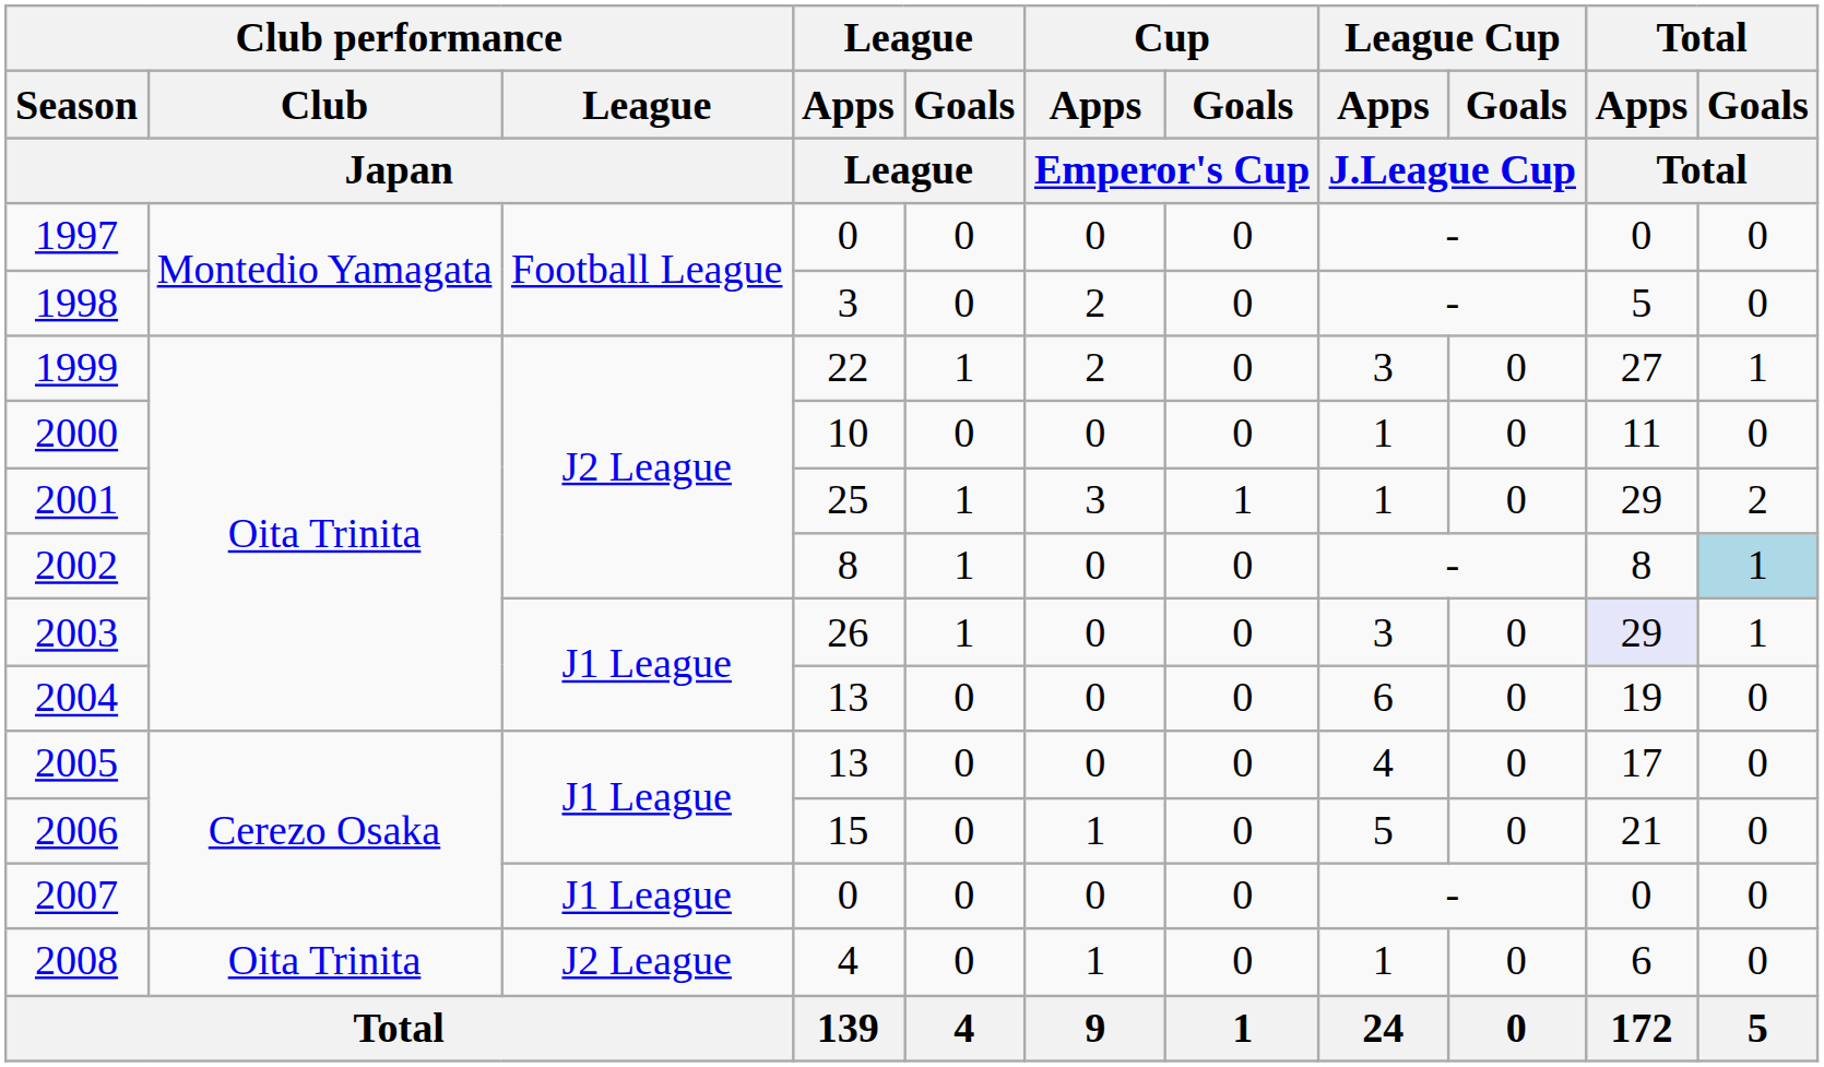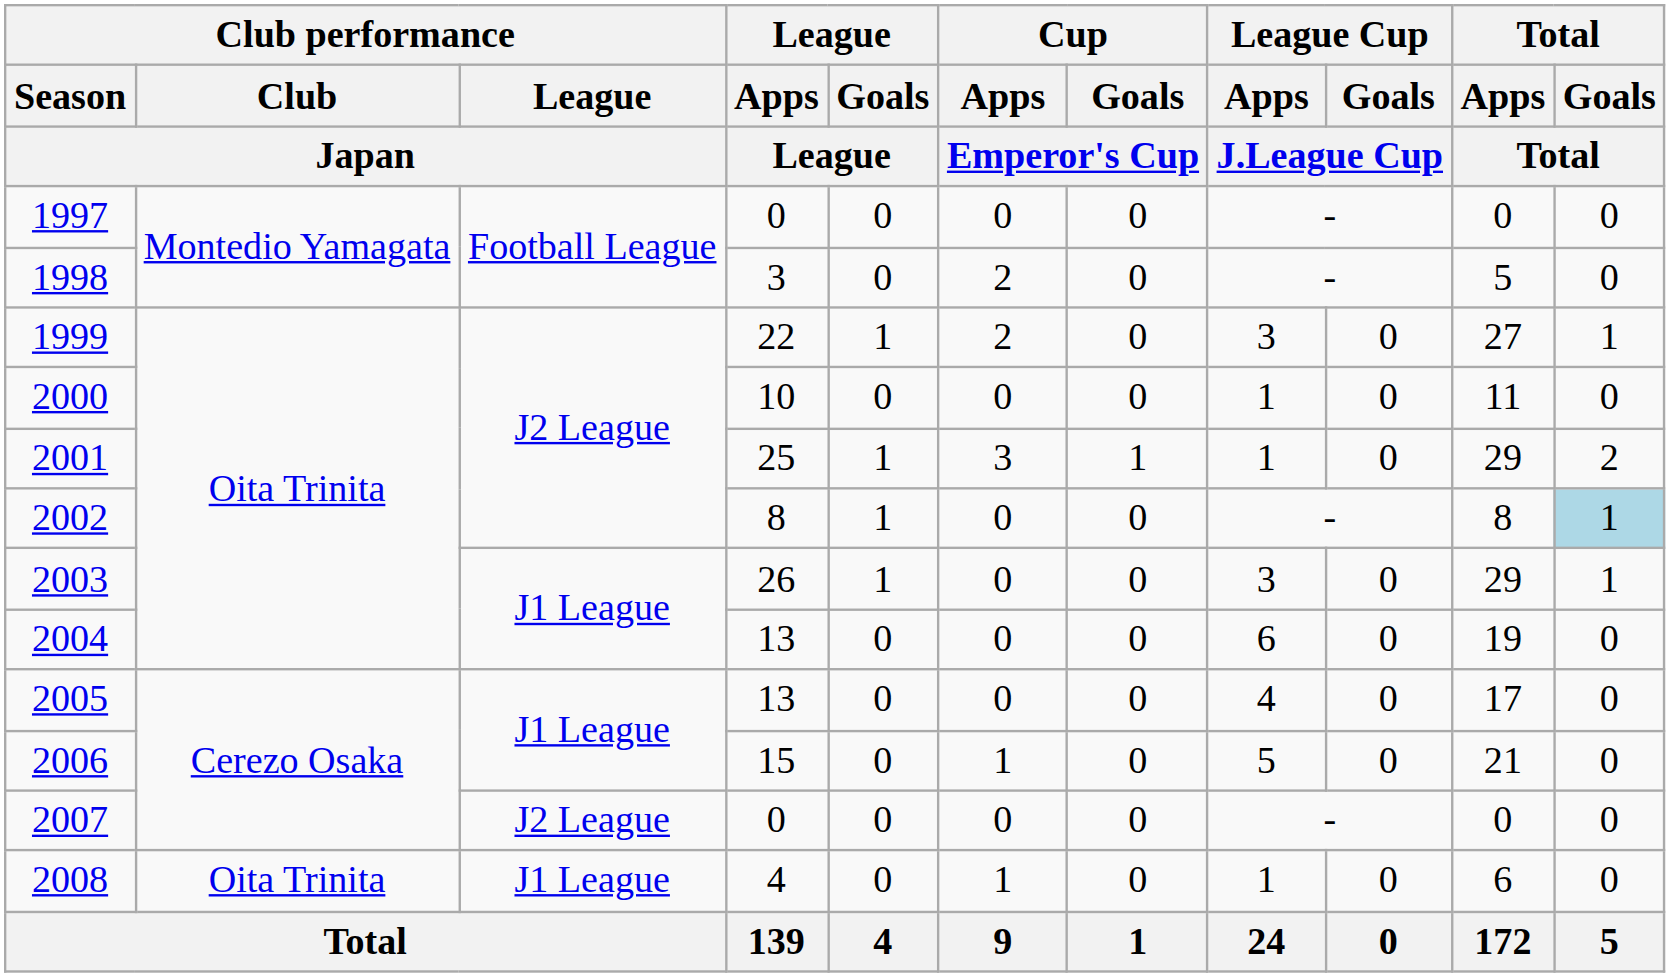 <table class="wikitable" style="text-align:center;">
 <tr>
 <th colspan=3>Club performance</th>
 <th colspan=2>League</th>
 <th colspan=2>Cup</th>
 <th colspan=2>League Cup</th>
 <th colspan=2>Total</th>
 </tr>
 <tr>
 <th>Season</th>
 <th>Club</th>
 <th>League</th>
 <th>Apps</th>
 <th>Goals</th>
 <th>Apps</th>
 <th>Goals</th>
 <th>Apps</th>
 <th>Goals</th>
 <th>Apps</th>
 <th>Goals</th>
 </tr>
 <tr>
 <th colspan=3>Japan</th>
 <th colspan=2>League</th>
 <th colspan=2><a href='#'>Emperor's Cup</a></th>
 <th colspan=2><a href='#'>J.League Cup</a></th>
 <th colspan=2>Total</th>
 </tr>
 <tr>
 <td><a href='#'>1997</a></td>
 <td rowspan="2"><a href='#'>Montedio Yamagata</a></td>
 <td rowspan="2"><a href='#'>Football League</a></td>
 <td>0</td>
 <td>0</td>
 <td>0</td>
 <td>0</td>
 <td colspan="2">-</td>
 <td>0</td>
 <td>0</td>
 </tr>
 <tr>
 <td><a href='#'>1998</a></td>
 <td>3</td>
 <td>0</td>
 <td>2</td>
 <td>0</td>
 <td colspan="2">-</td>
 <td>5</td>
 <td>0</td>
 </tr>
 <tr>
 <td><a href='#'>1999</a></td>
 <td rowspan="6"><a href='#'>Oita Trinita</a></td>
 <td rowspan="4"><a href='#'>J2 League</a></td>
 <td>22</td>
 <td>1</td>
 <td>2</td>
 <td>0</td>
 <td>3</td>
 <td>0</td>
 <td>27</td>
 <td>1</td>
 </tr>
 <tr>
 <td><a href='#'>2000</a></td>
 <td>10</td>
 <td>0</td>
 <td>0</td>
 <td>0</td>
 <td>1</td>
 <td>0</td>
 <td>11</td>
 <td>0</td>
 </tr>
 <tr>
 <td><a href='#'>2001</a></td>
 <td>25</td>
 <td>1</td>
 <td>3</td>
 <td>1</td>
 <td>1</td>
 <td>0</td>
 <td>29</td>
 <td>2</td>
 </tr>
 <tr>
 <td><a href='#'>2002</a></td>
 <td>8</td>
 <td>1</td>
 <td>0</td>
 <td>0</td>
 <td colspan="2">-</td>
 <td>8</td>
 <td style="background: lightblue;">1</td>
 </tr>
 <tr>
 <td><a href='#'>2003</a></td>
 <td rowspan="2"><a href='#'>J1 League</a></td>
 <td>26</td>
 <td>1</td>
 <td>0</td>
 <td>0</td>
 <td>3</td>
 <td>0</td>
-<td style="background: lavender;">29</td>
+<td>29</td>
 <td>1</td>
 </tr>
 <tr>
 <td><a href='#'>2004</a></td>
 <td>13</td>
 <td>0</td>
 <td>0</td>
 <td>0</td>
 <td>6</td>
 <td>0</td>
 <td>19</td>
 <td>0</td>
 </tr>
 <tr>
 <td><a href='#'>2005</a></td>
 <td rowspan="3"><a href='#'>Cerezo Osaka</a></td>
 <td rowspan="2"><a href='#'>J1 League</a></td>
 <td>13</td>
 <td>0</td>
 <td>0</td>
 <td>0</td>
 <td>4</td>
 <td>0</td>
 <td>17</td>
 <td>0</td>
 </tr>
 <tr>
 <td><a href='#'>2006</a></td>
 <td>15</td>
 <td>0</td>
 <td>1</td>
 <td>0</td>
 <td>5</td>
 <td>0</td>
 <td>21</td>
 <td>0</td>
 </tr>
 <tr>
 <td><a href='#'>2007</a></td>
-<td><a href='#'>J1 League</a></td>
+<td><a href='#'>J2 League</a></td>
 <td>0</td>
 <td>0</td>
 <td>0</td>
 <td>0</td>
 <td colspan="2">-</td>
 <td>0</td>
 <td>0</td>
 </tr>
 <tr>
 <td><a href='#'>2008</a></td>
 <td><a href='#'>Oita Trinita</a></td>
-<td><a href='#'>J2 League</a></td>
+<td><a href='#'>J1 League</a></td>
 <td>4</td>
 <td>0</td>
 <td>1</td>
 <td>0</td>
 <td>1</td>
 <td>0</td>
 <td>6</td>
 <td>0</td>
 </tr>
 <tr>
 <th colspan=3>Total</th>
 <th>139</th>
 <th>4</th>
 <th>9</th>
 <th>1</th>
 <th>24</th>
 <th>0</th>
 <th>172</th>
 <th>5</th>
 </tr>
 </table>
